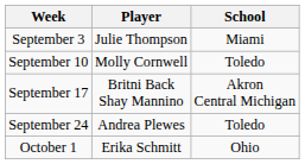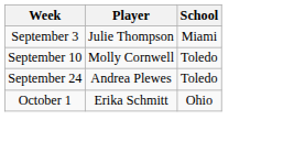 <table class="wikitable" style="text-align:center;">
 <tr>
 <th>Week</th>
 <th>Player</th>
 <th>School</th>
 </tr>
 <tr>
 <td>September 3</td>
 <td>Julie Thompson</td>
 <td>Miami</td>
 </tr>
 <tr>
 <td>September 10</td>
 <td>Molly Cornwell</td>
 <td>Toledo</td>
 </tr>
 <tr>
-<td>September 17</td>
-<td>Britni Back<br>Shay Mannino</td>
-<td>Akron<br>Central Michigan</td>
-</tr>
-<tr>
 <td>September 24</td>
 <td>Andrea Plewes</td>
 <td>Toledo</td>
 </tr>
 <tr>
 <td>October 1</td>
 <td>Erika Schmitt</td>
 <td>Ohio</td>
 </tr>
 </table>
